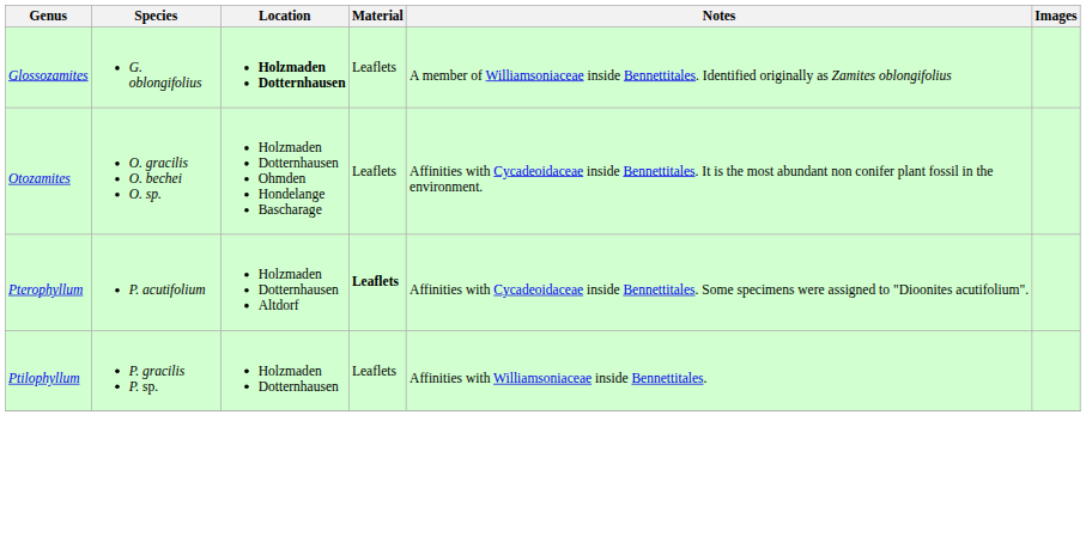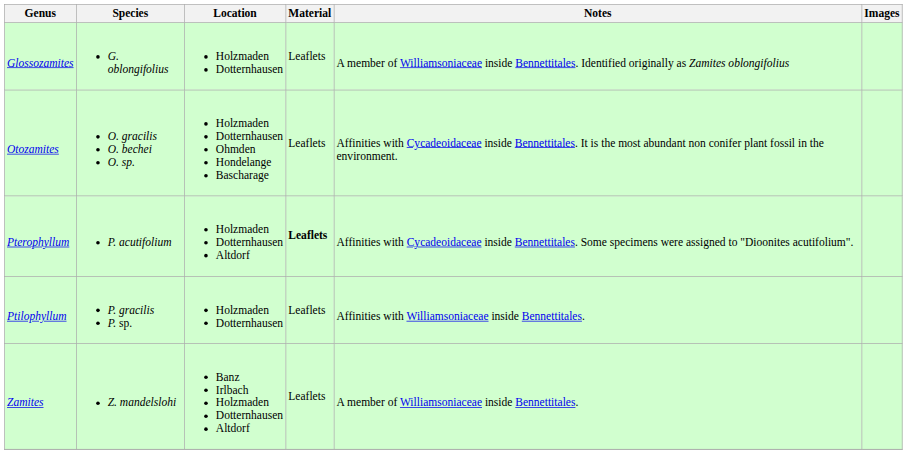 <table class="wikitable sortable">
 <tr>
 <th>Genus</th>
 <th>Species</th>
 <th>Location</th>
 <th>Material</th>
 <th>Notes</th>
 <th>Images</th>
 </tr>
 <tr>
 <td style="background:#D1FFCF;"><br><em><a href='#'>Glossozamites</a></em></td>
 <td style="background:#D1FFCF;"><br><ul><li><em>G. oblongifolius</em></li></ul></td>
-<td style="background:#D1FFCF;"><strong><br><ul><li>Holzmaden</li><li>Dotternhausen</li></ul></strong></td>
+<td style="background:#D1FFCF;"><br><ul><li>Holzmaden</li><li>Dotternhausen</li></ul></td>
 <td style="background:#D1FFCF;">Leaflets</td>
 <td style="background:#D1FFCF;"><br>A member of <a href='#'>Williamsoniaceae</a> inside <a href='#'>Bennettitales</a>. Identified originally as <em>Zamites oblongifolius</em></td>
 <td style="background:#D1FFCF;"></td>
 </tr>
 <tr>
 <td style="background:#D1FFCF;"><br><em><a href='#'>Otozamites</a></em></td>
 <td style="background:#D1FFCF;"><br><ul><li><em>O. gracilis</em></li><li><em>O. bechei</em></li><li><em>O. sp.</em></li></ul></td>
 <td style="background:#D1FFCF;"><br><ul><li>Holzmaden</li><li>Dotternhausen</li><li>Ohmden</li><li>Hondelange</li><li>Bascharage</li></ul></td>
 <td style="background:#D1FFCF;">Leaflets</td>
 <td style="background:#D1FFCF;"><br>Affinities with <a href='#'>Cycadeoidaceae</a> inside <a href='#'>Bennettitales</a>. It is the most abundant non conifer plant fossil in the environment.</td>
 <td style="background:#D1FFCF;"><br></td>
 </tr>
 <tr>
 <td style="background:#D1FFCF;"><br><em><a href='#'>Pterophyllum</a></em></td>
 <td style="background:#D1FFCF;"><br><ul><li><em>P. acutifolium</em></li></ul></td>
 <td style="background:#D1FFCF;"><br><ul><li>Holzmaden</li><li>Dotternhausen</li><li>Altdorf</li></ul></td>
 <td style="background:#D1FFCF;"><strong>Leaflets</strong></td>
 <td style="background:#D1FFCF;"><br>Affinities with <a href='#'>Cycadeoidaceae</a> inside <a href='#'>Bennettitales</a>. Some specimens were assigned to "Dioonites acutifolium".</td>
 <td style="background:#D1FFCF;"><br></td>
 </tr>
 <tr>
 <td style="background:#D1FFCF;"><br><em><a href='#'>Ptilophyllum</a></em></td>
 <td style="background:#D1FFCF;"><br><ul><li><em>P. gracilis</em></li><li><em>P.</em> sp.</li></ul></td>
 <td style="background:#D1FFCF;"><br><ul><li>Holzmaden</li><li>Dotternhausen</li></ul></td>
 <td style="background:#D1FFCF;">Leaflets</td>
 <td style="background:#D1FFCF;"><br>Affinities with <a href='#'>Williamsoniaceae</a> inside <a href='#'>Bennettitales</a>.</td>
 <td style="background:#D1FFCF;"><br></td>
 </tr>
 <tr>
+<td style="background:#D1FFCF;"><br><em><a href='#'>Zamites</a></em></td>
+<td style="background:#D1FFCF;"><br><ul><li><em>Z. mandelslohi</em></li></ul></td>
+<td style="background:#D1FFCF;"><br><ul><li>Banz</li><li>Irlbach</li><li>Holzmaden</li><li>Dotternhausen</li><li>Altdorf</li></ul></td>
+<td style="background:#D1FFCF;">Leaflets</td>
+<td style="background:#D1FFCF;"><br>A member of <a href='#'>Williamsoniaceae</a> inside <a href='#'>Bennettitales</a>.</td>
+<td style="background:#D1FFCF;"><br></td>
+</tr>
+<tr>
 </tr>
 </table>
